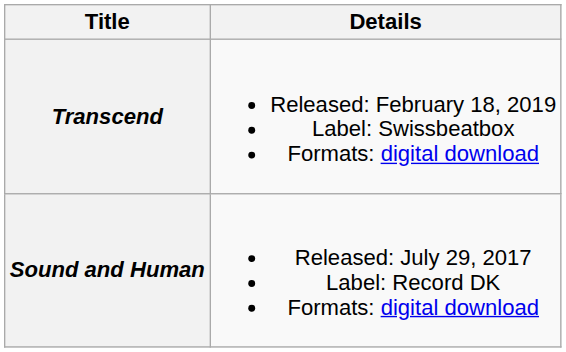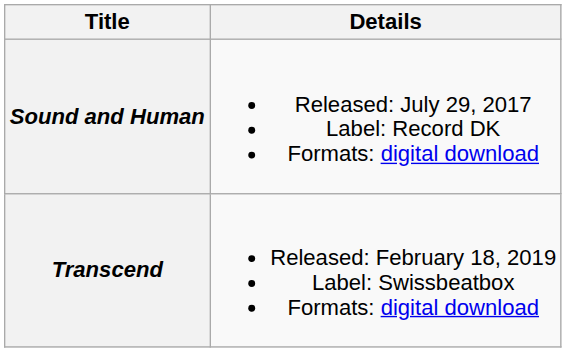 <table class="wikitable plainrowheaders" style="text-align:center;">
 <tr>
 <th scope="col">Title</th>
 <th scope="col">Details</th>
 </tr>
 <tr>
+<th scope="row"><em>Sound and Human</em></th>
+<td><br><ul><li>Released: July 29, 2017</li><li>Label: Record DK</li><li>Formats: <a href='#'>digital download</a></li></ul></td>
+</tr>
+<tr>
 <th scope="row"><em>Transcend</em></th>
 <td><br><ul><li>Released: February 18, 2019</li><li>Label: Swissbeatbox</li><li>Formats: <a href='#'>digital download</a></li></ul></td>
 </tr>
-<tr>
-<th scope="row"><em>Sound and Human</em></th>
-<td><br><ul><li>Released: July 29, 2017</li><li>Label: Record DK</li><li>Formats: <a href='#'>digital download</a></li></ul></td>
-</tr>
 </table>
